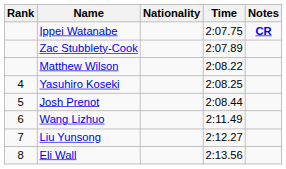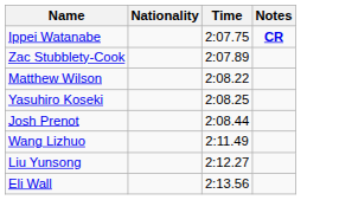 <table class="wikitable sortable" style="text-align:center">
 <tr>
-<th>Rank</th>
 <th>Name</th>
 <th>Nationality</th>
 <th>Time</th>
 <th>Notes</th>
 </tr>
 <tr>
-<td></td>
 <td align=left><a href='#'>Ippei Watanabe</a></td>
 <td align=left></td>
 <td>2:07.75</td>
 <td><strong><a href='#'>CR</a></strong></td>
 </tr>
 <tr>
-<td></td>
 <td align=left><a href='#'>Zac Stubblety-Cook</a></td>
 <td align=left></td>
 <td>2:07.89</td>
 <td></td>
 </tr>
 <tr>
-<td></td>
 <td align=left><a href='#'>Matthew Wilson</a></td>
 <td align=left></td>
 <td>2:08.22</td>
 <td></td>
 </tr>
 <tr>
-<td>4</td>
 <td align=left><a href='#'>Yasuhiro Koseki</a></td>
 <td align=left></td>
 <td>2:08.25</td>
 <td></td>
 </tr>
 <tr>
-<td>5</td>
 <td align=left><a href='#'>Josh Prenot</a></td>
 <td align=left></td>
 <td>2:08.44</td>
 <td></td>
 </tr>
 <tr>
-<td>6</td>
 <td align=left><a href='#'>Wang Lizhuo</a></td>
 <td align=left></td>
 <td>2:11.49</td>
 <td></td>
 </tr>
 <tr>
-<td>7</td>
 <td align=left><a href='#'>Liu Yunsong</a></td>
 <td align=left></td>
 <td>2:12.27</td>
 <td></td>
 </tr>
 <tr>
-<td>8</td>
 <td align=left><a href='#'>Eli Wall</a></td>
 <td align=left></td>
 <td>2:13.56</td>
 <td></td>
 </tr>
 </table>
